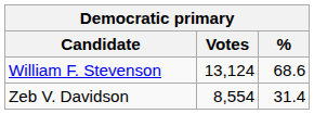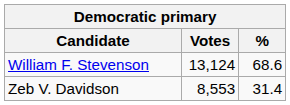 <table class="wikitable" align="left" style="margin: 1em 1em 1em 0; font-size: 95%;">
 <tr>
 <th colspan="3">Democratic primary</th>
 </tr>
 <tr>
 <th colspan="1" style="width: 170px">Candidate</th>
 <th style="width: 50px">Votes</th>
 <th style="width: 40px">%</th>
 </tr>
 <tr>
 </tr>
 <tr>
 <td><a href='#'>William F. Stevenson</a></td>
 <td align="right">13,124</td>
 <td align="right">68.6</td>
 </tr>
 <tr>
 <td>Zeb V. Davidson</td>
-<td align="right">8,554</td>
+<td align="right">8,553</td>
 <td align="right">31.4</td>
 </tr>
 <tr>
 </tr>
 </table>
